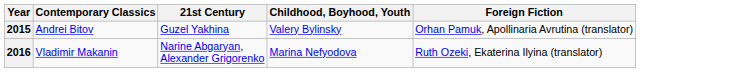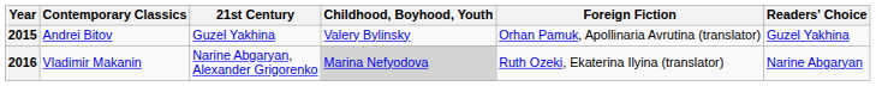 <table class="wikitable">
 <tr>
 <th>Year</th>
 <th>Contemporary Classics</th>
 <th>21st Century</th>
 <th>Childhood, Boyhood, Youth</th>
 <th>Foreign Fiction</th>
+<th>Readers' Choice</th>
 </tr>
 <tr>
 <th>2015</th>
 <td><a href='#'>Andrei Bitov</a></td>
 <td><a href='#'>Guzel Yakhina</a></td>
 <td><a href='#'>Valery Bylinsky</a></td>
 <td><a href='#'>Orhan Pamuk</a>, Apollinaria Avrutina (translator)</td>
+<td><a href='#'>Guzel Yakhina</a></td>
 </tr>
 <tr>
 <th>2016</th>
 <td><a href='#'>Vladimir Makanin</a></td>
 <td><a href='#'>Narine Abgaryan</a>,<br><a href='#'>Alexander Grigorenko</a></td>
-<td><a href='#'>Marina Nefyodova</a></td>
+<td style="background: lightgrey;"><a href='#'>Marina Nefyodova</a></td>
 <td><a href='#'>Ruth Ozeki</a>, Ekaterina Ilyina (translator)</td>
+<td><a href='#'>Narine Abgaryan</a></td>
 </tr>
 </table>
